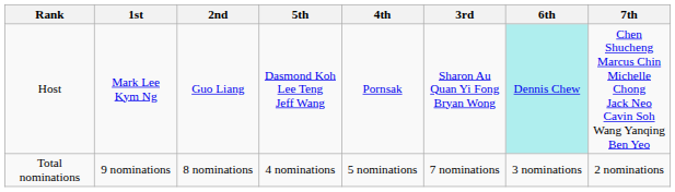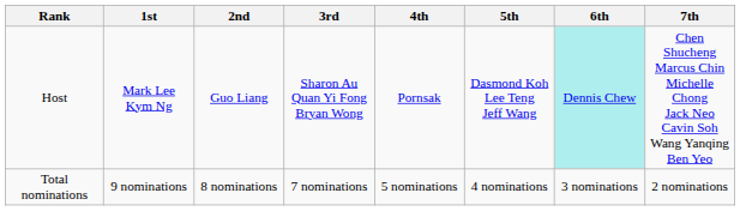 <table class="wikitable" border="1">
 <tr>
 <th width="110">Rank</th>
 <th width="100">1st</th>
 <th width="100">2nd</th>
+<th width="100">3rd</th>
+<th width="100">4th</th>
 <th width="100">5th</th>
-<th width="100">4th</th>
-<th width="100">3rd</th>
 <th width="100">6th</th>
 <th width="100">7th</th>
 </tr>
 <tr align=center>
 <td>Host</td>
 <td><a href='#'>Mark Lee</a><br><a href='#'>Kym Ng</a></td>
 <td><a href='#'>Guo Liang</a></td>
+<td><a href='#'>Sharon Au</a><br><a href='#'>Quan Yi Fong</a><br><a href='#'>Bryan Wong</a></td>
+<td><a href='#'>Pornsak</a></td>
 <td><a href='#'>Dasmond Koh</a><br><a href='#'>Lee Teng</a><br><a href='#'>Jeff Wang</a></td>
-<td><a href='#'>Pornsak</a></td>
-<td><a href='#'>Sharon Au</a><br><a href='#'>Quan Yi Fong</a><br><a href='#'>Bryan Wong</a></td>
 <td style="background: paleturquoise;"><a href='#'>Dennis Chew</a><br></td>
 <td><a href='#'>Chen Shucheng</a><br><a href='#'>Marcus Chin</a><br><a href='#'>Michelle Chong</a><br><a href='#'>Jack Neo</a><br><a href='#'>Cavin Soh</a><br>Wang Yanqing<br><a href='#'>Ben Yeo</a></td>
 </tr>
 <tr align=center>
 <td>Total nominations</td>
 <td>9 nominations</td>
 <td>8 nominations</td>
+<td>7 nominations</td>
+<td>5 nominations</td>
 <td>4 nominations</td>
-<td>5 nominations</td>
-<td>7 nominations</td>
 <td>3 nominations</td>
 <td>2 nominations</td>
 </tr>
 </table>
